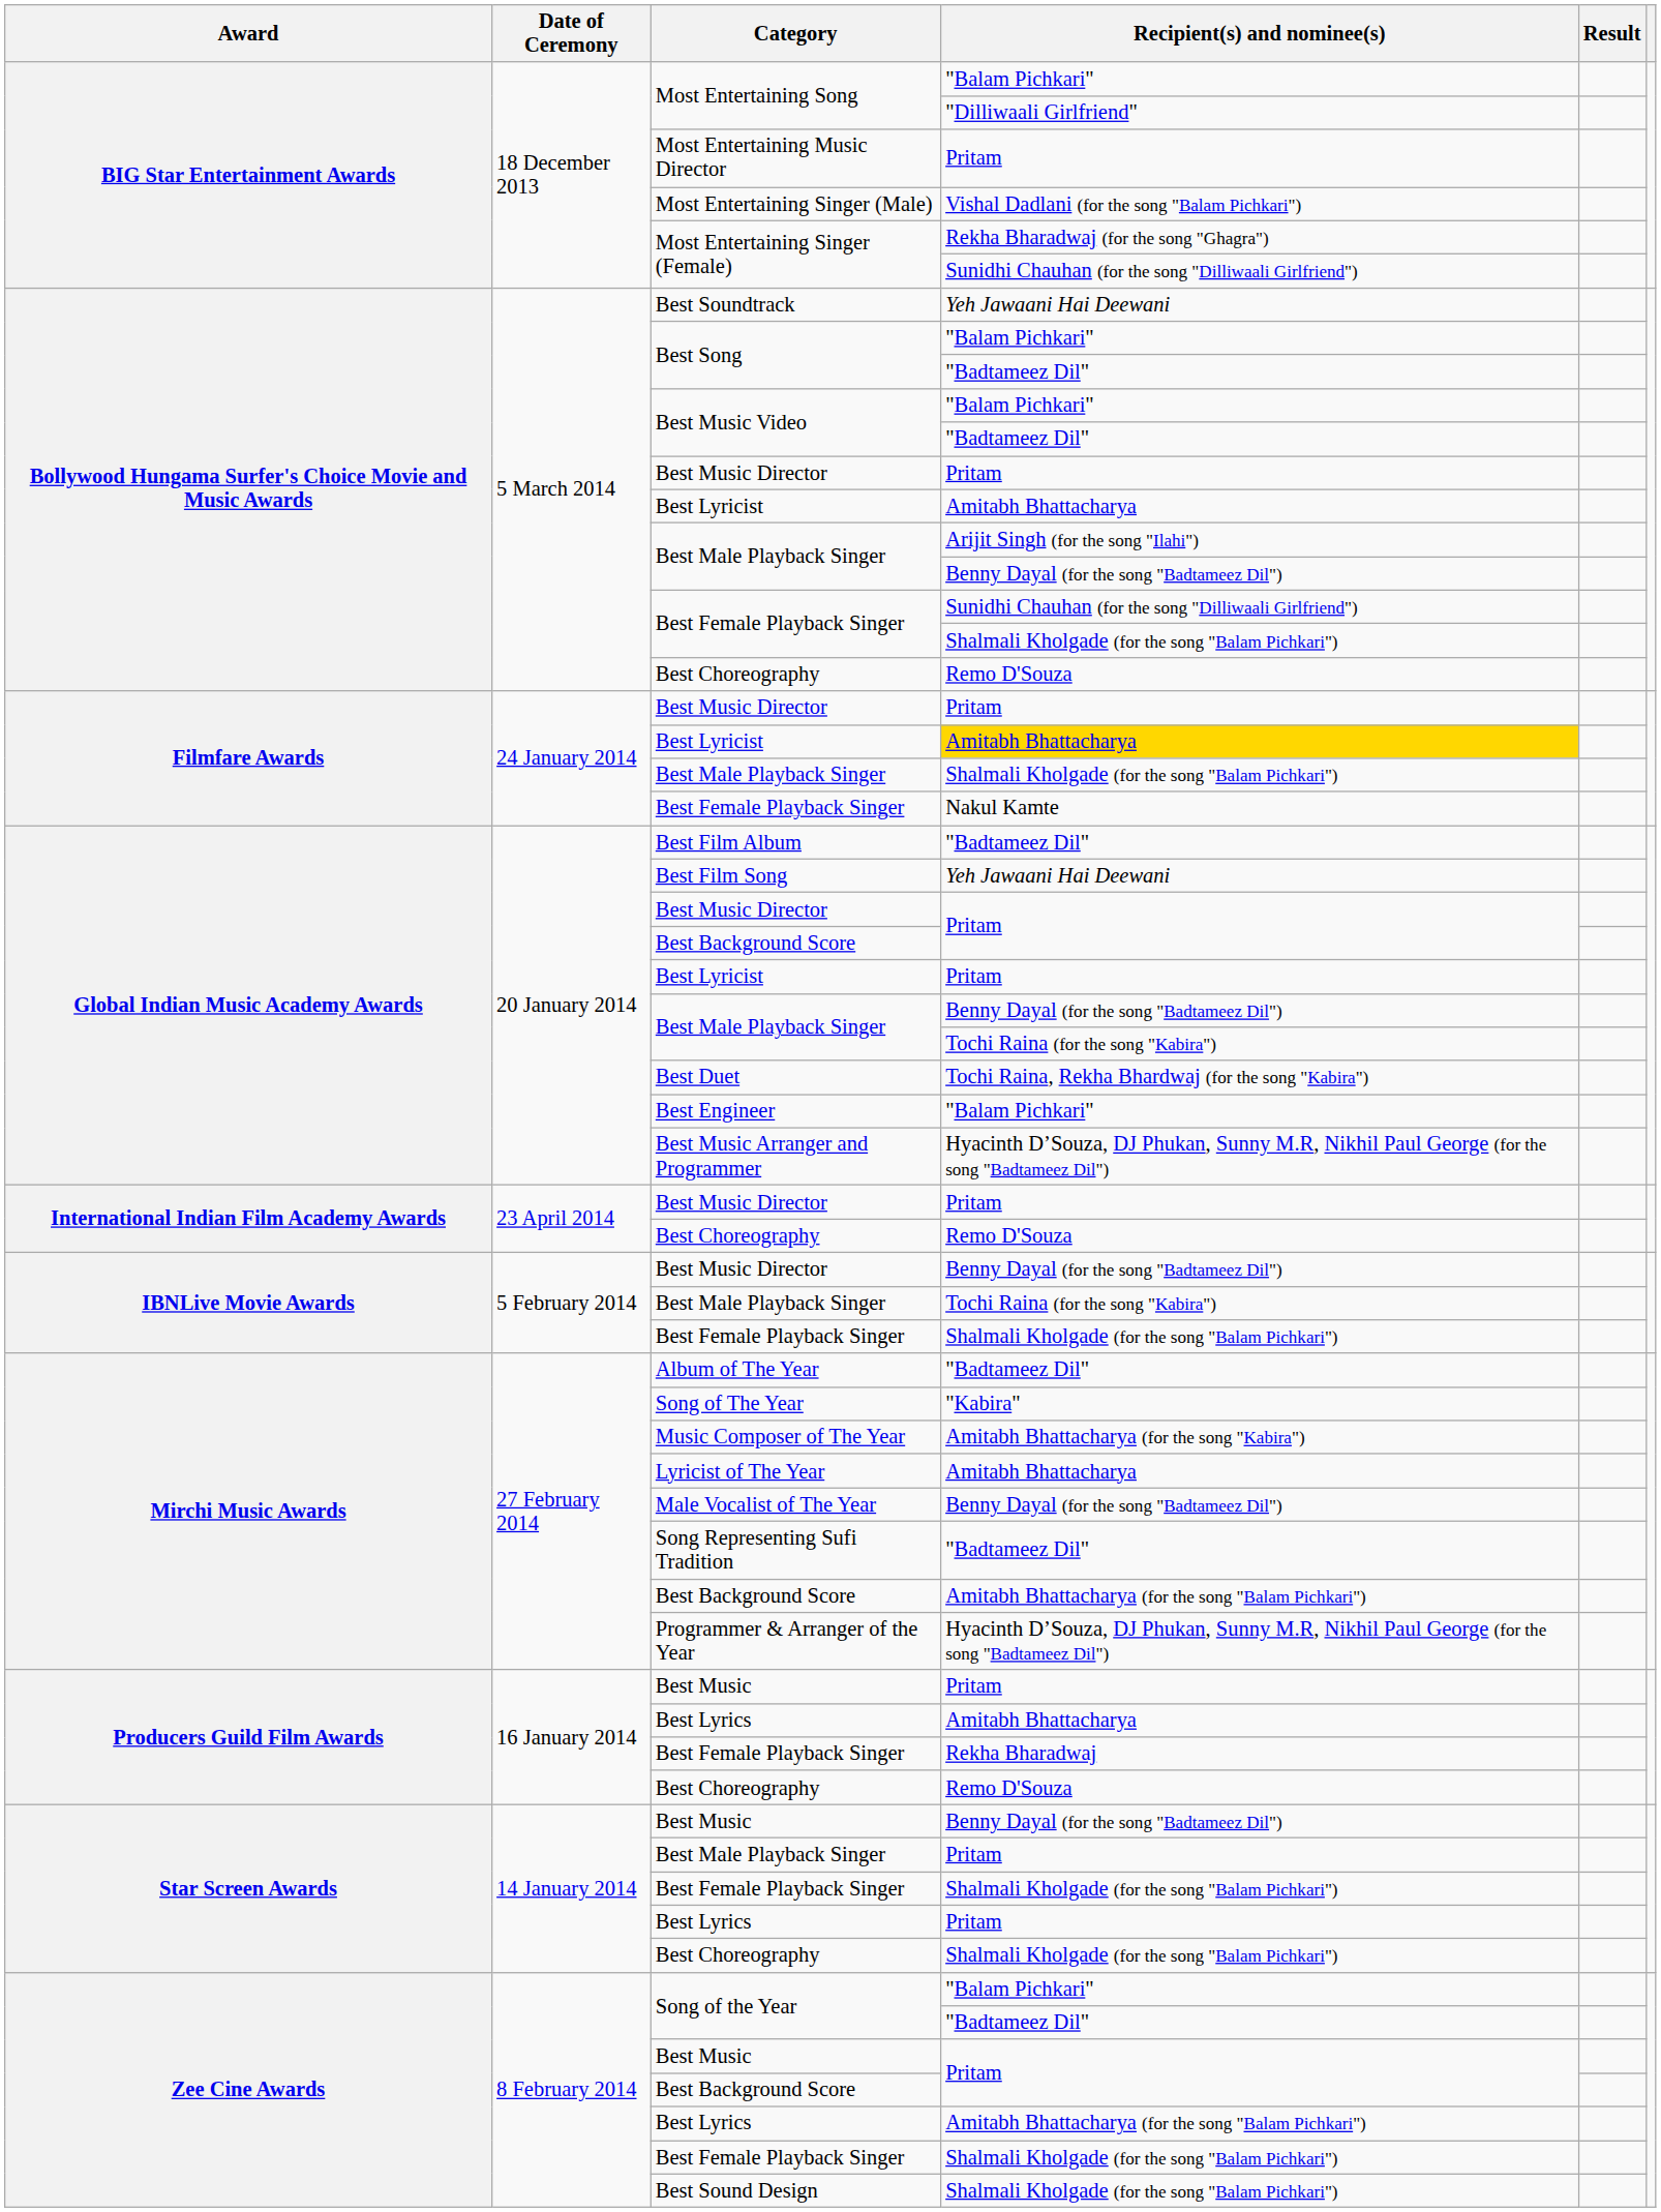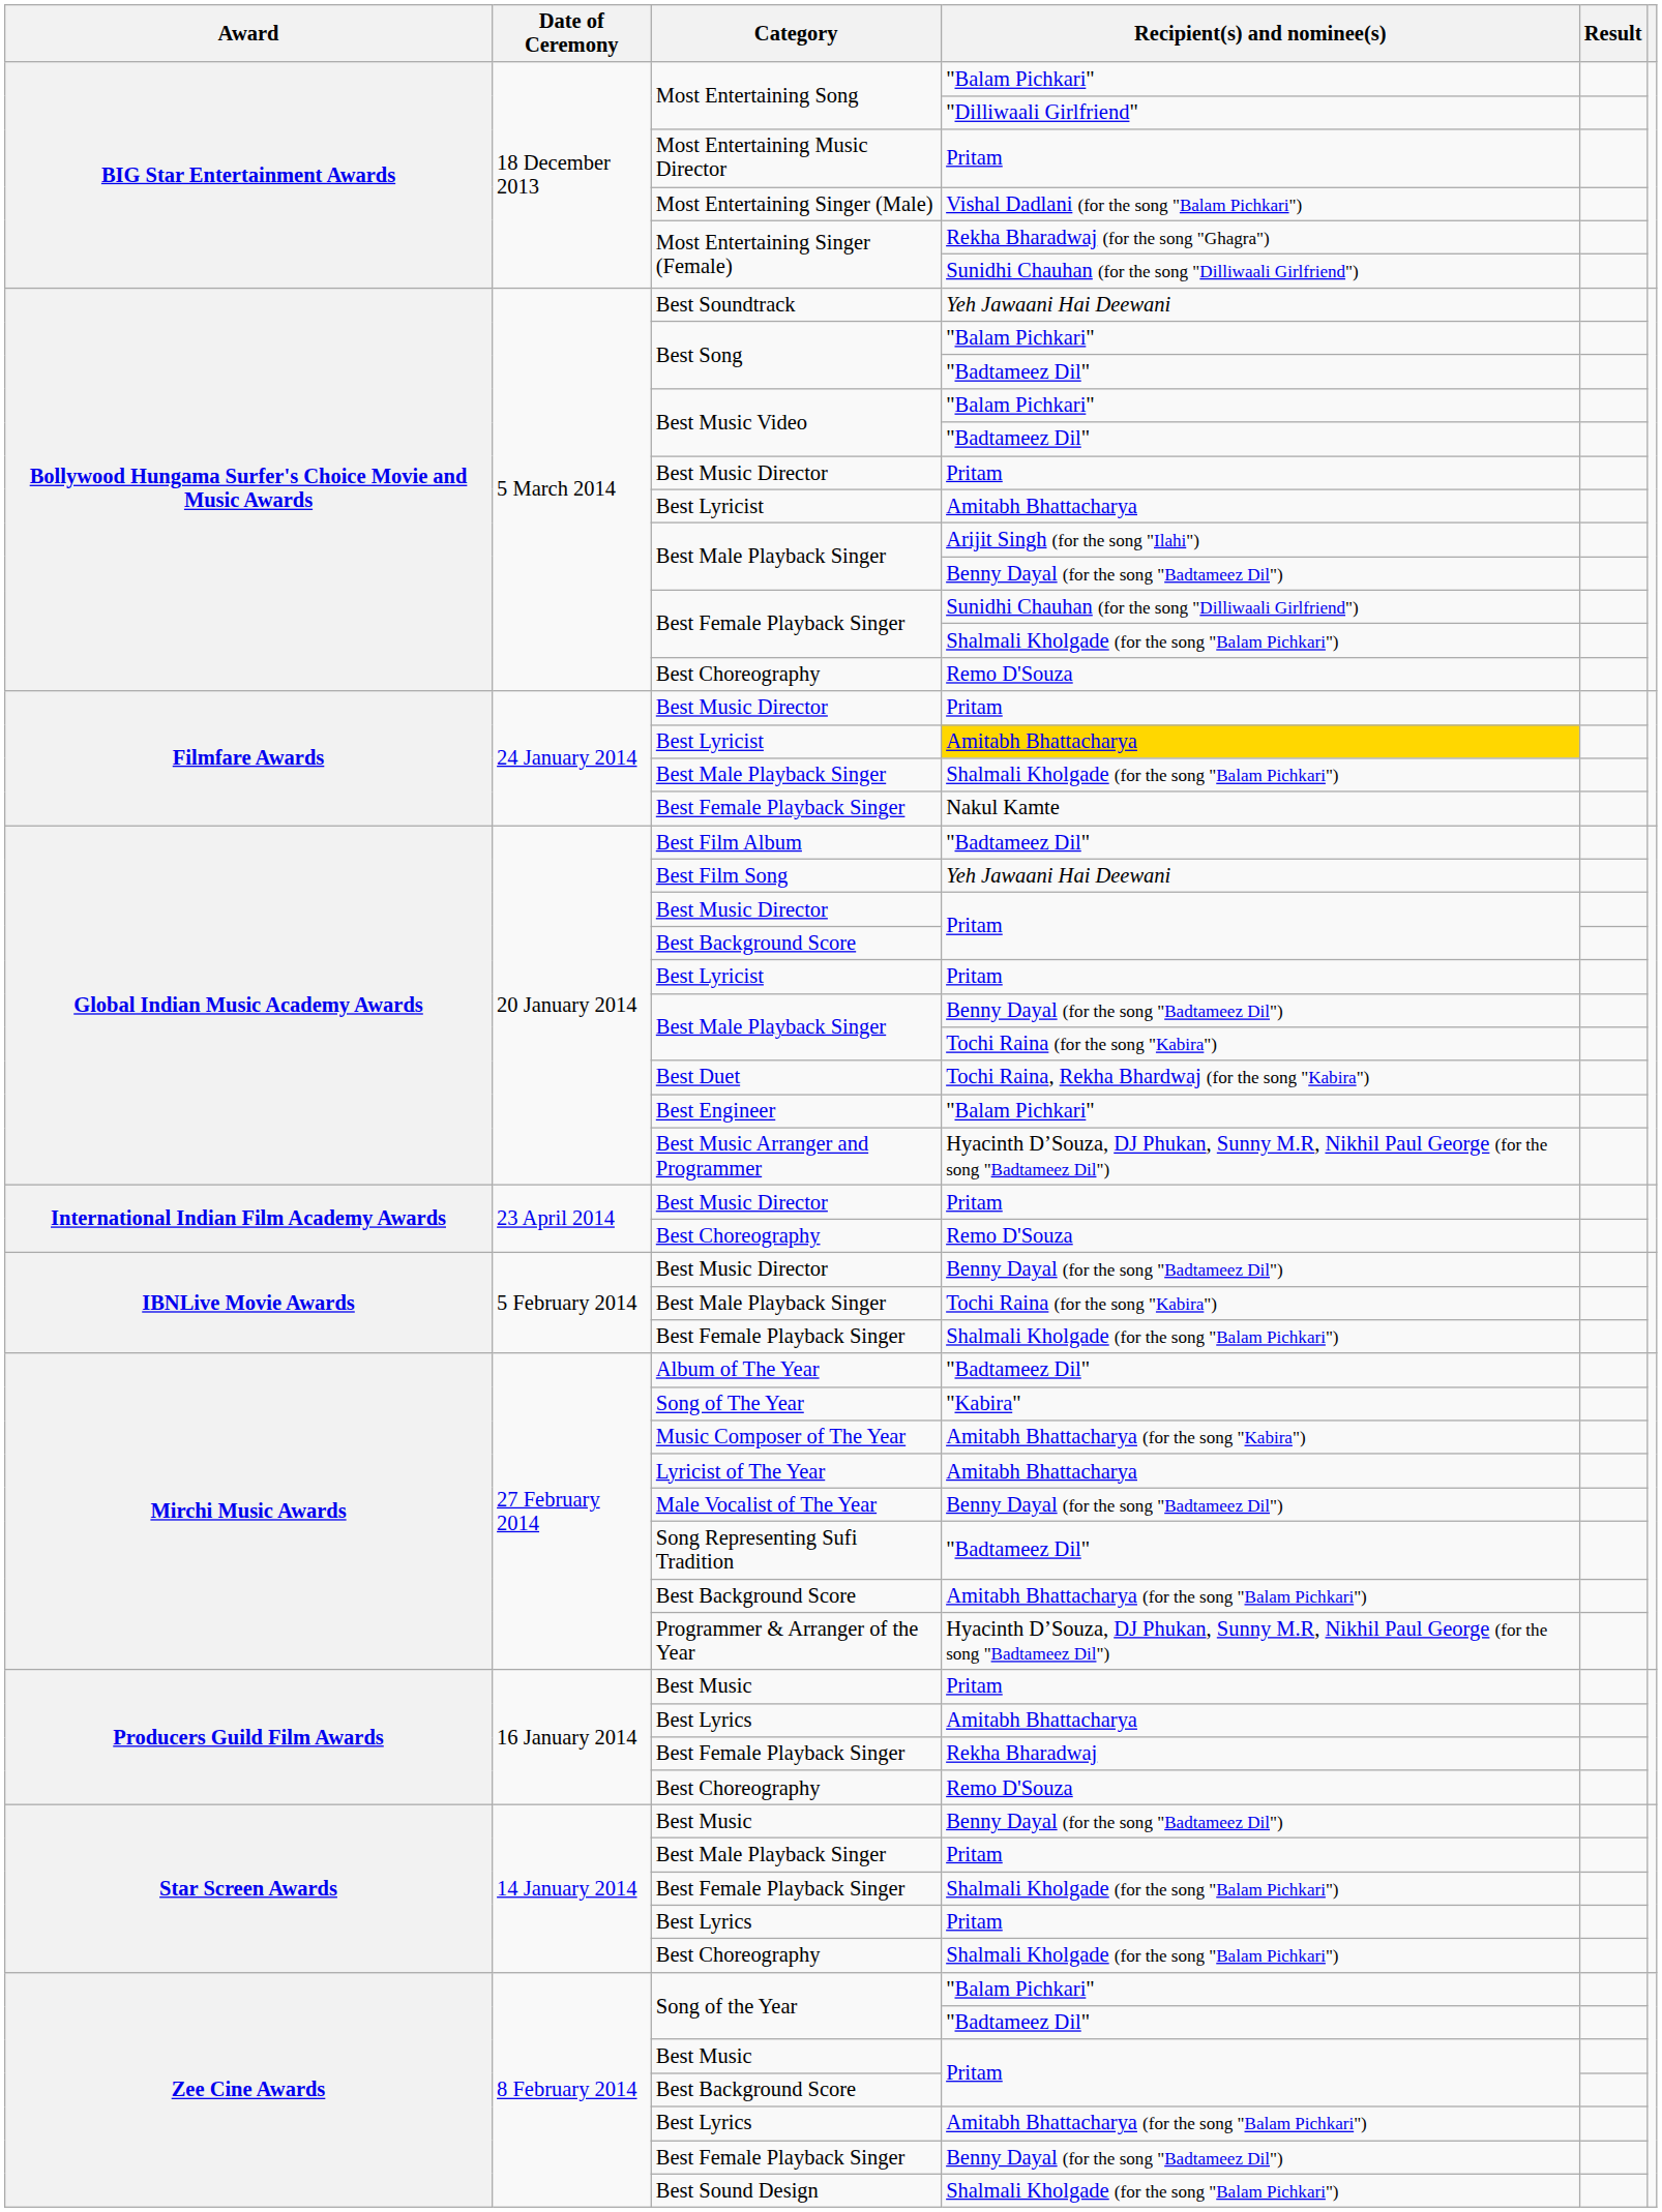 <table class="wikitable plainrowheaders sortable">
 <tr>
 <th scope="col">Award</th>
 <th scope="col">Date of Ceremony</th>
 <th scope="col">Category</th>
 <th scope="col">Recipient(s) and nominee(s)</th>
 <th scope="col">Result</th>
 <th scope="col" class="unsortable"></th>
 </tr>
 <tr>
 <th rowspan="6" scope="row"><a href='#'>BIG Star Entertainment Awards</a></th>
 <td rowspan="6">18 December 2013</td>
 <td rowspan="2">Most Entertaining Song</td>
 <td>"<a href='#'>Balam Pichkari</a>"</td>
 <td></td>
 <td rowspan="6" style="text-align:center;"><br></td>
 </tr>
 <tr>
 <td>"<a href='#'>Dilliwaali Girlfriend</a>"</td>
 <td></td>
 </tr>
 <tr>
 <td>Most Entertaining Music Director</td>
 <td><a href='#'>Pritam</a></td>
 <td></td>
 </tr>
 <tr>
 <td>Most Entertaining Singer (Male)</td>
 <td><a href='#'>Vishal Dadlani</a> <small>(for the song "<a href='#'>Balam Pichkari</a>")</small></td>
 <td></td>
 </tr>
 <tr>
 <td rowspan="2">Most Entertaining Singer (Female)</td>
 <td><a href='#'>Rekha Bharadwaj</a> <small>(for the song "Ghagra")</small></td>
 <td></td>
 </tr>
 <tr>
 <td><a href='#'>Sunidhi Chauhan</a> <small>(for the song "<a href='#'>Dilliwaali Girlfriend</a>")</small></td>
 <td></td>
 </tr>
 <tr>
 <th rowspan="12" scope="row"><a href='#'>Bollywood Hungama Surfer's Choice Movie and Music Awards</a></th>
 <td rowspan="12">5 March 2014</td>
 <td>Best Soundtrack</td>
 <td><em>Yeh Jawaani Hai Deewani</em></td>
 <td></td>
 <td rowspan="12" style="text-align:center;"></td>
 </tr>
 <tr>
 <td rowspan="2">Best Song</td>
 <td>"<a href='#'>Balam Pichkari</a>"</td>
 <td></td>
 </tr>
 <tr>
 <td>"<a href='#'>Badtameez Dil</a>"</td>
 <td></td>
 </tr>
 <tr>
 <td rowspan="2">Best Music Video</td>
 <td>"<a href='#'>Balam Pichkari</a>"</td>
 <td></td>
 </tr>
 <tr>
 <td>"<a href='#'>Badtameez Dil</a>"</td>
 <td></td>
 </tr>
 <tr>
 <td>Best Music Director</td>
 <td><a href='#'>Pritam</a></td>
 <td></td>
 </tr>
 <tr>
 <td>Best Lyricist</td>
 <td><a href='#'>Amitabh Bhattacharya</a></td>
 <td></td>
 </tr>
 <tr>
 <td rowspan="2">Best Male Playback Singer</td>
 <td><a href='#'>Arijit Singh</a> <small>(for the song "<a href='#'>Ilahi</a>")</small></td>
 <td></td>
 </tr>
 <tr>
 <td><a href='#'>Benny Dayal</a> <small>(for the song "<a href='#'>Badtameez Dil</a>")</small></td>
 <td></td>
 </tr>
 <tr>
 <td rowspan="2">Best Female Playback Singer</td>
 <td><a href='#'>Sunidhi Chauhan</a> <small>(for the song "<a href='#'>Dilliwaali Girlfriend</a>")</small></td>
 <td></td>
 </tr>
 <tr>
 <td><a href='#'>Shalmali Kholgade</a> <small>(for the song "<a href='#'>Balam Pichkari</a>")</small></td>
 <td></td>
 </tr>
 <tr>
 <td>Best Choreography</td>
 <td><a href='#'>Remo D'Souza</a></td>
 <td></td>
 </tr>
 <tr>
 <th rowspan="4" scope="row"><a href='#'>Filmfare Awards</a></th>
 <td rowspan="4"><a href='#'>24 January 2014</a></td>
 <td><a href='#'>Best Music Director</a></td>
 <td><a href='#'>Pritam</a></td>
 <td></td>
 <td rowspan="4" style="text-align:center;"><br></td>
 </tr>
 <tr>
 <td><a href='#'>Best Lyricist</a></td>
 <td style="background: gold;"><a href='#'>Amitabh Bhattacharya</a></td>
 <td></td>
 </tr>
 <tr>
 <td><a href='#'>Best Male Playback Singer</a></td>
 <td><a href='#'>Shalmali Kholgade</a> <small>(for the song "<a href='#'>Balam Pichkari</a>")</small></td>
 <td></td>
 </tr>
 <tr>
 <td><a href='#'>Best Female Playback Singer</a></td>
 <td>Nakul Kamte</td>
 <td></td>
 </tr>
 <tr>
 <th rowspan="10" scope="row"><a href='#'>Global Indian Music Academy Awards</a></th>
 <td rowspan="10">20 January 2014</td>
 <td><a href='#'>Best Film Album</a></td>
 <td>"<a href='#'>Badtameez Dil</a>"</td>
 <td></td>
 <td rowspan="10" style="text-align:center;"></td>
 </tr>
 <tr>
 <td><a href='#'>Best Film Song</a></td>
 <td><em>Yeh Jawaani Hai Deewani</em></td>
 <td></td>
 </tr>
 <tr>
 <td><a href='#'>Best Music Director</a></td>
 <td rowspan="2"><a href='#'>Pritam</a></td>
 <td></td>
 </tr>
 <tr>
 <td><a href='#'>Best Background Score</a></td>
 <td></td>
 </tr>
 <tr>
 <td><a href='#'>Best Lyricist</a></td>
 <td><a href='#'>Pritam</a></td>
 <td></td>
 </tr>
 <tr>
 <td rowspan="2"><a href='#'>Best Male Playback Singer</a></td>
 <td><a href='#'>Benny Dayal</a> <small>(for the song "<a href='#'>Badtameez Dil</a>")</small></td>
 <td></td>
 </tr>
 <tr>
 <td><a href='#'>Tochi Raina</a> <small>(for the song "<a href='#'>Kabira</a>")</small></td>
 <td></td>
 </tr>
 <tr>
 <td><a href='#'>Best Duet</a></td>
 <td><a href='#'>Tochi Raina</a>, <a href='#'>Rekha Bhardwaj</a> <small>(for the song "<a href='#'>Kabira</a>")</small></td>
 <td></td>
 </tr>
 <tr>
 <td><a href='#'>Best Engineer</a></td>
 <td>"<a href='#'>Balam Pichkari</a>"</td>
 <td></td>
 </tr>
 <tr>
 <td><a href='#'>Best Music Arranger and Programmer</a></td>
 <td>Hyacinth D’Souza, <a href='#'>DJ Phukan</a>, <a href='#'>Sunny M.R</a>, <a href='#'>Nikhil Paul George</a> <small>(for the song "<a href='#'>Badtameez Dil</a>")</small></td>
 <td></td>
 </tr>
 <tr>
 <th rowspan="2" scope="row"><a href='#'>International Indian Film Academy Awards</a></th>
 <td rowspan="2"><a href='#'>23 April 2014</a></td>
 <td><a href='#'>Best Music Director</a></td>
 <td><a href='#'>Pritam</a></td>
 <td></td>
 <td rowspan="2" style="text-align:center;"><br><br></td>
 </tr>
 <tr>
 <td><a href='#'>Best Choreography</a></td>
 <td><a href='#'>Remo D'Souza</a></td>
 <td></td>
 </tr>
 <tr>
 <th rowspan="3" scope="row"><a href='#'>IBNLive Movie Awards</a></th>
 <td rowspan="3">5 February 2014</td>
 <td>Best Music Director</td>
 <td><a href='#'>Benny Dayal</a> <small>(for the song "<a href='#'>Badtameez Dil</a>")</small></td>
 <td></td>
 <td rowspan="3" style="text-align:center;"></td>
 </tr>
 <tr>
 <td>Best Male Playback Singer</td>
 <td><a href='#'>Tochi Raina</a> <small>(for the song "<a href='#'>Kabira</a>")</small></td>
 <td></td>
 </tr>
 <tr>
 <td>Best Female Playback Singer</td>
 <td><a href='#'>Shalmali Kholgade</a> <small>(for the song "<a href='#'>Balam Pichkari</a>")</small></td>
 <td></td>
 </tr>
 <tr>
 <th rowspan="8" scope="row"><a href='#'>Mirchi Music Awards</a></th>
 <td rowspan="8"><a href='#'>27 February 2014</a></td>
 <td><a href='#'>Album of The Year</a></td>
 <td>"<a href='#'>Badtameez Dil</a>"</td>
 <td></td>
 <td rowspan="8" style="text-align:center;"></td>
 </tr>
 <tr>
 <td><a href='#'>Song of The Year</a></td>
 <td>"<a href='#'>Kabira</a>"</td>
 <td></td>
 </tr>
 <tr>
 <td><a href='#'>Music Composer of The Year</a></td>
 <td><a href='#'>Amitabh Bhattacharya</a> <small>(for the song "<a href='#'>Kabira</a>")</small></td>
 <td></td>
 </tr>
 <tr>
 <td><a href='#'>Lyricist of The Year</a></td>
 <td><a href='#'>Amitabh Bhattacharya</a></td>
 <td></td>
 </tr>
 <tr>
 <td><a href='#'>Male Vocalist of The Year</a></td>
 <td><a href='#'>Benny Dayal</a> <small>(for the song "<a href='#'>Badtameez Dil</a>")</small></td>
 <td></td>
 </tr>
 <tr>
 <td>Song Representing Sufi Tradition</td>
 <td>"<a href='#'>Badtameez Dil</a>"</td>
 <td></td>
 </tr>
 <tr>
 <td>Best Background Score</td>
 <td><a href='#'>Amitabh Bhattacharya</a> <small>(for the song "<a href='#'>Balam Pichkari</a>")</small></td>
 <td></td>
 </tr>
 <tr>
 <td>Programmer & Arranger of the Year</td>
 <td>Hyacinth D’Souza, <a href='#'>DJ Phukan</a>, <a href='#'>Sunny M.R</a>, <a href='#'>Nikhil Paul George</a> <small>(for the song "<a href='#'>Badtameez Dil</a>")</small></td>
 <td></td>
 </tr>
 <tr>
 <th rowspan="4" scope="row"><a href='#'>Producers Guild Film Awards</a></th>
 <td rowspan="4">16 January 2014</td>
 <td>Best Music</td>
 <td><a href='#'>Pritam</a></td>
 <td></td>
 <td rowspan="4" style="text-align:center;"><br></td>
 </tr>
 <tr>
 <td>Best Lyrics</td>
 <td><a href='#'>Amitabh Bhattacharya</a></td>
 <td></td>
 </tr>
 <tr>
 <td>Best Female Playback Singer</td>
 <td><a href='#'>Rekha Bharadwaj</a></td>
 <td></td>
 </tr>
 <tr>
 <td>Best Choreography</td>
 <td><a href='#'>Remo D'Souza</a></td>
 <td></td>
 </tr>
 <tr>
 <th rowspan="5" scope="row"><a href='#'>Star Screen Awards</a></th>
 <td rowspan="5"><a href='#'>14 January 2014</a></td>
 <td>Best Music</td>
 <td><a href='#'>Benny Dayal</a> <small>(for the song "<a href='#'>Badtameez Dil</a>")</small></td>
 <td></td>
 <td rowspan="5" style="text-align:center;"><br></td>
 </tr>
 <tr>
 <td>Best Male Playback Singer</td>
 <td><a href='#'>Pritam</a></td>
 <td></td>
 </tr>
 <tr>
 <td>Best Female Playback Singer</td>
 <td><a href='#'>Shalmali Kholgade</a> <small>(for the song "<a href='#'>Balam Pichkari</a>")</small></td>
 <td></td>
 </tr>
 <tr>
 <td>Best Lyrics</td>
 <td><a href='#'>Pritam</a></td>
 <td></td>
 </tr>
 <tr>
 <td>Best Choreography</td>
 <td><a href='#'>Shalmali Kholgade</a> <small>(for the song "<a href='#'>Balam Pichkari</a>")</small></td>
 <td></td>
 </tr>
 <tr>
 <th rowspan="7" scope="row"><a href='#'>Zee Cine Awards</a></th>
 <td rowspan="7"><a href='#'>8 February 2014</a></td>
 <td rowspan="2">Song of the Year</td>
 <td>"<a href='#'>Balam Pichkari</a>"</td>
 <td></td>
 <td rowspan="7" style="text-align:center;"><br><br></td>
 </tr>
 <tr>
 <td>"<a href='#'>Badtameez Dil</a>"</td>
 <td></td>
 </tr>
 <tr>
 <td>Best Music</td>
 <td rowspan="2"><a href='#'>Pritam</a></td>
 <td></td>
 </tr>
 <tr>
 <td>Best Background Score</td>
 <td></td>
 </tr>
 <tr>
 <td>Best Lyrics</td>
 <td><a href='#'>Amitabh Bhattacharya</a> <small>(for the song "<a href='#'>Balam Pichkari</a>")</small></td>
 <td></td>
 </tr>
 <tr>
 <td>Best Female Playback Singer</td>
-<td><a href='#'>Shalmali Kholgade</a> <small>(for the song "<a href='#'>Balam Pichkari</a>")</small></td>
+<td><a href='#'>Benny Dayal</a> <small>(for the song "<a href='#'>Badtameez Dil</a>")</small></td>
 <td></td>
 </tr>
 <tr>
 <td>Best Sound Design</td>
 <td><a href='#'>Shalmali Kholgade</a> <small>(for the song "<a href='#'>Balam Pichkari</a>")</small></td>
 <td></td>
 </tr>
 </table>
